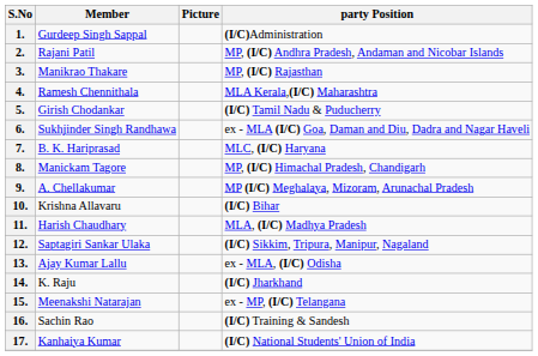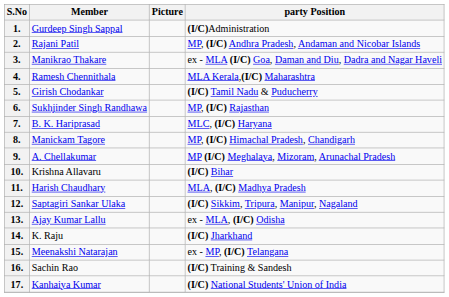 <table class="sortable wikitable">
 <tr>
 <th>S.No</th>
 <th style="text-align:center;">Member</th>
 <th style="text-align:center;">Picture</th>
 <th style="text-align:center;">party Position</th>
 </tr>
 <tr style="text-align:left;">
 <th>1.</th>
 <td><a href='#'>Gurdeep Singh Sappal</a></td>
 <td></td>
 <td><strong>(I/C)</strong>Administration</td>
 </tr>
 <tr>
 <th>2.</th>
 <td><a href='#'>Rajani Patil</a></td>
 <td></td>
 <td><a href='#'>MP</a>, <strong>(I/C)</strong> <a href='#'>Andhra Pradesh</a>, <a href='#'>Andaman and Nicobar Islands</a></td>
 </tr>
 <tr>
 <th>3.</th>
 <td><a href='#'>Manikrao Thakare</a></td>
 <td></td>
-<td><a href='#'>MP</a>, <strong>(I/C)</strong> <a href='#'>Rajasthan</a></td>
+<td>ex - <a href='#'>MLA</a> <strong>(I/C)</strong> <a href='#'>Goa</a>, <a href='#'>Daman and Diu</a>, <a href='#'>Dadra and Nagar Haveli</a></td>
 </tr>
 <tr>
 <th>4.</th>
 <td><a href='#'>Ramesh Chennithala</a></td>
 <td></td>
 <td><a href='#'>MLA Kerala</a>,<strong>(I/C)</strong> <a href='#'>Maharashtra</a></td>
 </tr>
 <tr>
 <th>5.</th>
 <td><a href='#'>Girish Chodankar</a></td>
 <td></td>
 <td><strong>(I/C)</strong> <a href='#'>Tamil Nadu</a> & <a href='#'>Puducherry</a></td>
 </tr>
 <tr>
 <th>6.</th>
 <td><a href='#'>Sukhjinder Singh Randhawa</a></td>
 <td></td>
-<td>ex - <a href='#'>MLA</a> <strong>(I/C)</strong> <a href='#'>Goa</a>, <a href='#'>Daman and Diu</a>, <a href='#'>Dadra and Nagar Haveli</a></td>
+<td><a href='#'>MP</a>, <strong>(I/C)</strong> <a href='#'>Rajasthan</a></td>
 </tr>
 <tr>
 <th>7.</th>
 <td><a href='#'>B. K. Hariprasad</a></td>
 <td></td>
 <td><a href='#'>MLC</a>, <strong>(I/C)</strong> <a href='#'>Haryana</a></td>
 </tr>
 <tr>
 <th>8.</th>
 <td><a href='#'>Manickam Tagore</a></td>
 <td></td>
 <td><a href='#'>MP</a>, <strong>(I/C)</strong> <a href='#'>Himachal Pradesh</a>, <a href='#'>Chandigarh</a></td>
 </tr>
 <tr>
 <th>9.</th>
 <td><a href='#'>A. Chellakumar</a></td>
 <td></td>
 <td><a href='#'>MP</a> <strong>(I/C)</strong> <a href='#'>Meghalaya</a>, <a href='#'>Mizoram</a>, <a href='#'>Arunachal Pradesh</a></td>
 </tr>
 <tr>
 <th>10.</th>
 <td>Krishna Allavaru</td>
 <td></td>
 <td><strong>(I/C)</strong> <a href='#'>Bihar</a></td>
 </tr>
 <tr>
 <th>11.</th>
 <td><a href='#'>Harish Chaudhary</a></td>
 <td></td>
 <td><a href='#'>MLA</a>, <strong>(I/C)</strong> <a href='#'>Madhya Pradesh</a></td>
 </tr>
 <tr>
 <th>12.</th>
 <td><a href='#'>Saptagiri Sankar Ulaka</a></td>
 <td></td>
 <td><strong>(I/C)</strong> <a href='#'>Sikkim</a>, <a href='#'>Tripura</a>, <a href='#'>Manipur</a>, <a href='#'>Nagaland</a></td>
 </tr>
 <tr>
 <th>13.</th>
 <td><a href='#'>Ajay Kumar Lallu</a></td>
 <td></td>
 <td>ex - <a href='#'>MLA</a>, <strong>(I/C)</strong> <a href='#'>Odisha</a></td>
 </tr>
 <tr>
 <th>14.</th>
 <td>K. Raju</td>
 <td></td>
 <td><strong>(I/C)</strong> <a href='#'>Jharkhand</a></td>
 </tr>
 <tr>
 <th>15.</th>
 <td><a href='#'>Meenakshi Natarajan</a></td>
 <td></td>
 <td>ex - <a href='#'>MP</a>, <strong>(I/C)</strong> <a href='#'>Telangana</a></td>
 </tr>
 <tr>
 <th>16.</th>
 <td>Sachin Rao</td>
 <td></td>
 <td><strong>(I/C)</strong> Training & Sandesh</td>
 </tr>
 <tr>
 <th>17.</th>
 <td><a href='#'>Kanhaiya Kumar</a></td>
 <td></td>
 <td><strong>(I/C)</strong> <a href='#'>National Students' Union of India</a></td>
 </tr>
 <tr>
 </tr>
 </table>
